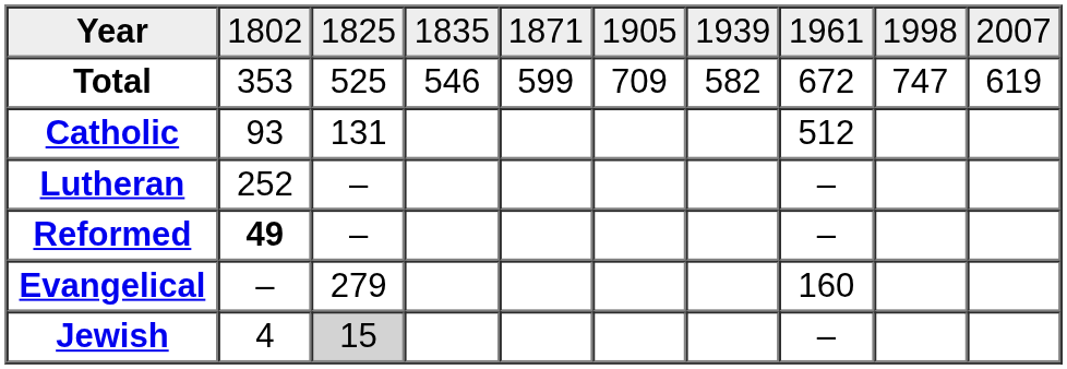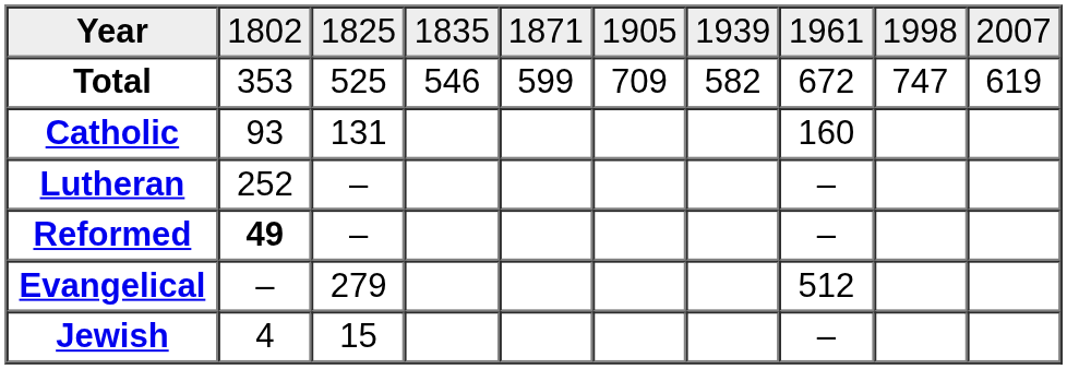 <table border="1" cellpadding="2" cellspacing="0" width="500">
 <tr bgcolor="#eeeeee" align="center">
 <td><strong>Year</strong></td>
 <td>1802</td>
 <td>1825</td>
 <td>1835</td>
 <td>1871</td>
 <td>1905</td>
 <td>1939</td>
 <td>1961</td>
 <td>1998</td>
 <td>2007</td>
 </tr>
 <tr align="center">
 <td><strong>Total</strong></td>
 <td>353</td>
 <td>525</td>
 <td>546</td>
 <td>599</td>
 <td>709</td>
 <td>582</td>
 <td>672</td>
 <td>747</td>
 <td>619</td>
 </tr>
 <tr align="center">
 <td><strong><a href='#'>Catholic</a></strong></td>
 <td>93</td>
 <td>131</td>
 <td> </td>
 <td> </td>
 <td> </td>
 <td> </td>
-<td>512</td>
+<td>160</td>
 <td> </td>
 <td> </td>
 </tr>
 <tr align="center">
 <td><strong><a href='#'>Lutheran</a></strong></td>
 <td>252</td>
 <td>–</td>
 <td> </td>
 <td> </td>
 <td> </td>
 <td> </td>
 <td>–</td>
 <td> </td>
 <td> </td>
 </tr>
 <tr align="center">
 <td><strong><a href='#'>Reformed</a></strong></td>
 <td><strong>49</strong></td>
 <td>–</td>
 <td> </td>
 <td> </td>
 <td> </td>
 <td> </td>
 <td>–</td>
 <td> </td>
 <td> </td>
 </tr>
 <tr align="center">
 <td><strong><a href='#'>Evangelical</a></strong></td>
 <td>–</td>
 <td>279</td>
 <td> </td>
 <td> </td>
 <td> </td>
 <td> </td>
-<td>160</td>
+<td>512</td>
 <td> </td>
 <td> </td>
 </tr>
 <tr align="center">
 <td><strong><a href='#'>Jewish</a></strong></td>
 <td>4</td>
-<td style="background: lightgrey;">15</td>
+<td>15</td>
 <td> </td>
 <td> </td>
 <td> </td>
 <td> </td>
 <td>–</td>
 <td> </td>
 <td> </td>
 </tr>
 </table>
